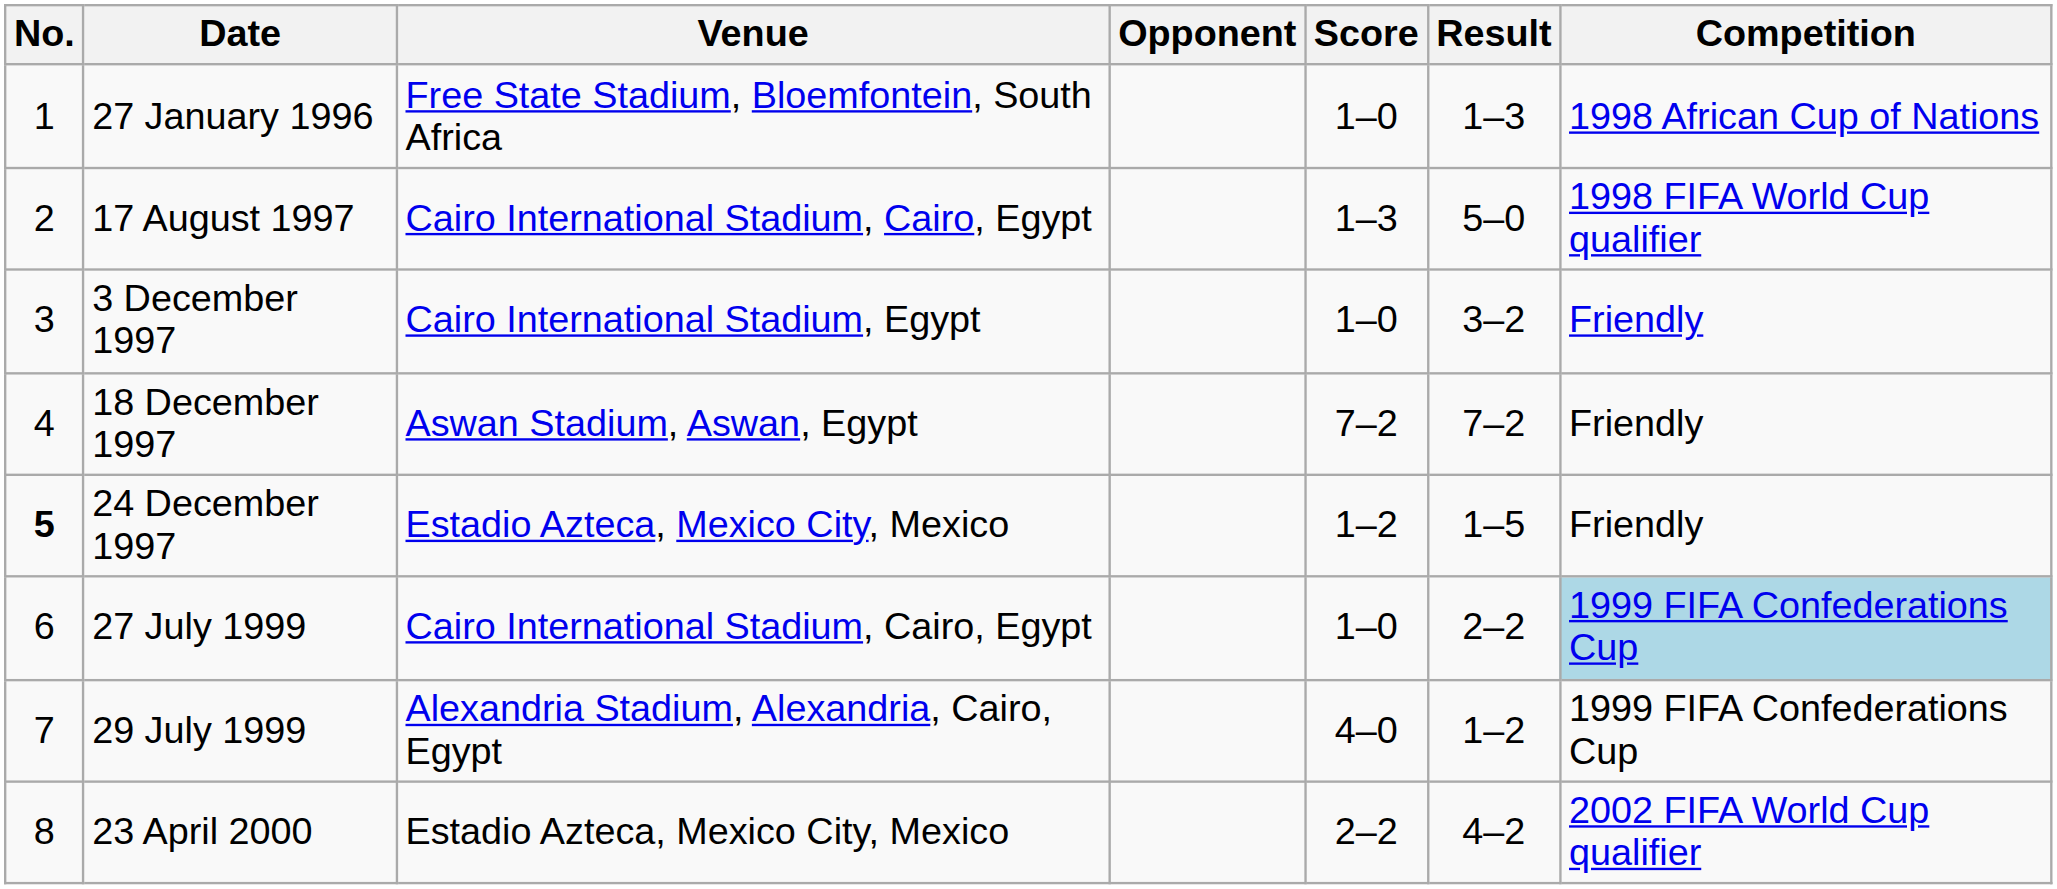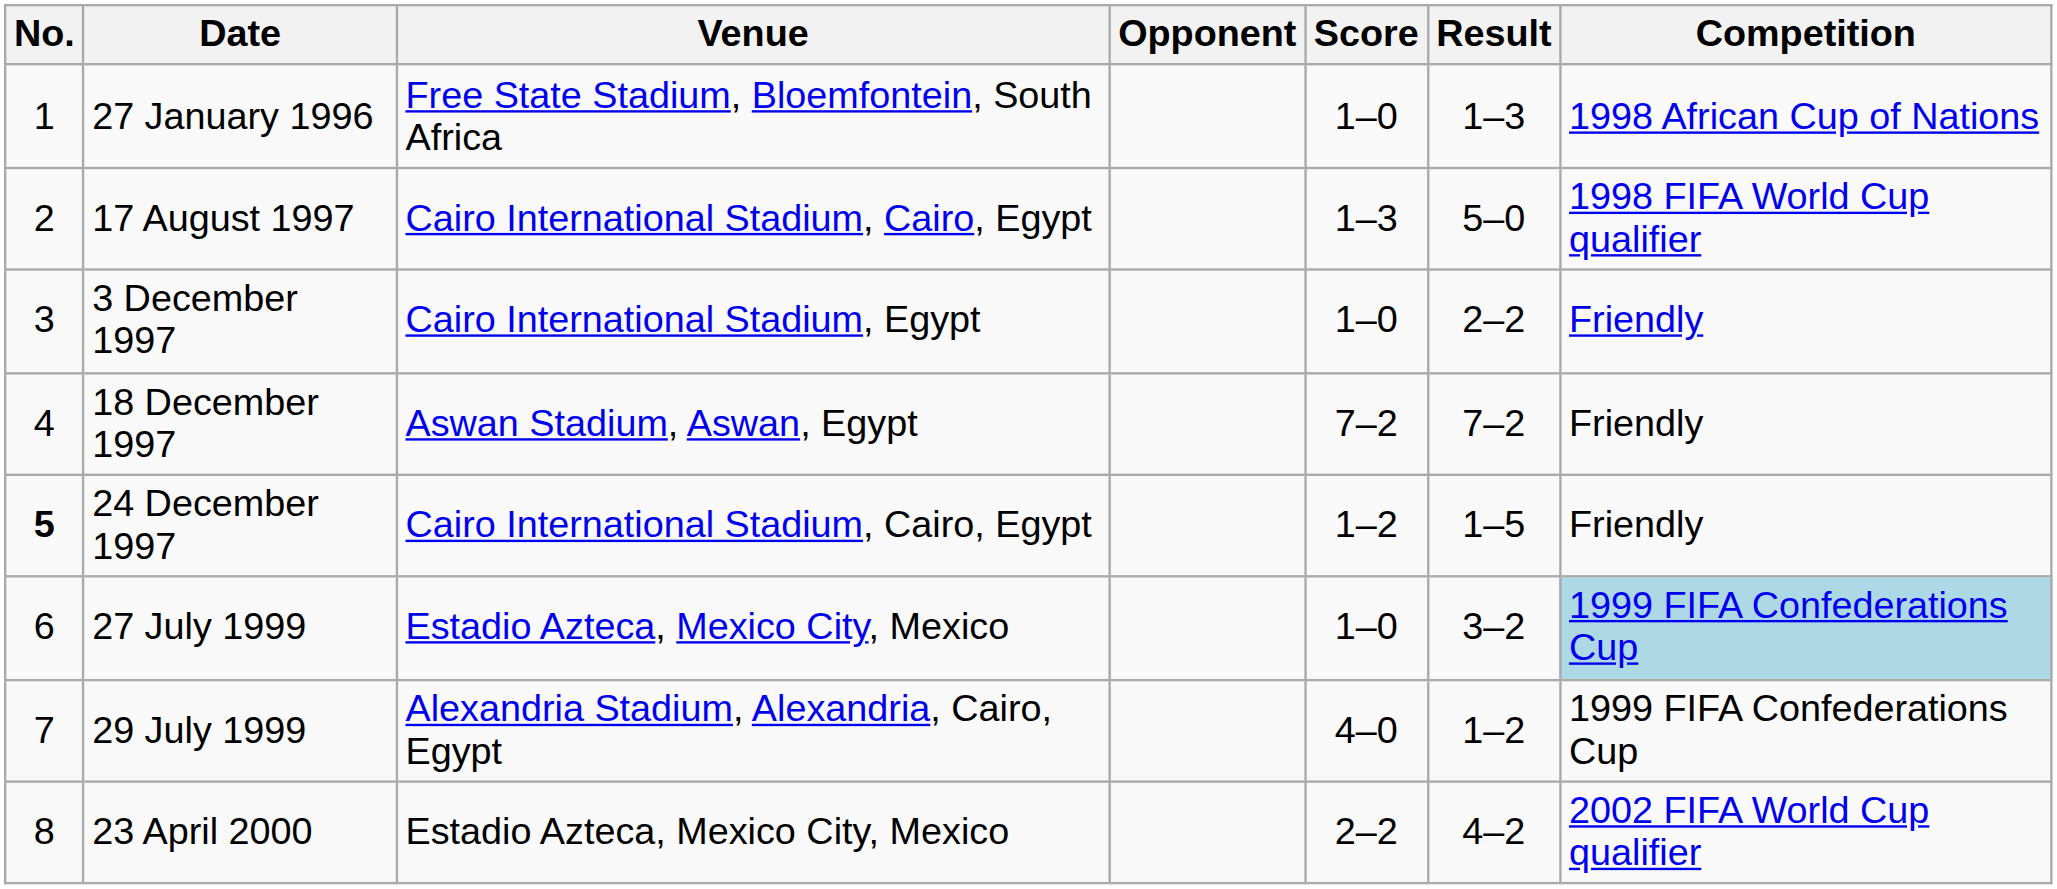 <table class="wikitable sortable">
 <tr>
 <th scope="col">No.</th>
 <th scope="col">Date</th>
 <th scope="col">Venue</th>
 <th scope="col">Opponent</th>
 <th scope="col">Score</th>
 <th scope="col">Result</th>
 <th scope="col">Competition</th>
 </tr>
 <tr>
 <td align="center">1</td>
 <td>27 January 1996</td>
 <td><a href='#'>Free State Stadium</a>, <a href='#'>Bloemfontein</a>, South Africa</td>
 <td></td>
 <td align="center">1–0</td>
 <td align="center">1–3</td>
 <td><a href='#'>1998 African Cup of Nations</a></td>
 </tr>
 <tr>
 <td align="center">2</td>
 <td>17 August 1997</td>
 <td><a href='#'>Cairo International Stadium</a>, <a href='#'>Cairo</a>, Egypt</td>
 <td></td>
 <td align="center">1–3</td>
 <td align="center">5–0</td>
 <td><a href='#'>1998 FIFA World Cup qualifier</a></td>
 </tr>
 <tr>
 <td align="center">3</td>
 <td>3 December 1997</td>
 <td><a href='#'>Cairo International Stadium</a>, Egypt</td>
 <td></td>
 <td align="center">1–0</td>
-<td align="center">3–2</td>
+<td align="center">2–2</td>
 <td><a href='#'>Friendly</a></td>
 </tr>
 <tr>
 <td align="center">4</td>
 <td>18 December 1997</td>
 <td><a href='#'>Aswan Stadium</a>, <a href='#'>Aswan</a>, Egypt</td>
 <td></td>
 <td align="center">7–2</td>
 <td align="center">7–2</td>
 <td>Friendly</td>
 </tr>
 <tr>
 <td align="center"><strong>5</strong></td>
 <td>24 December 1997</td>
-<td><a href='#'>Estadio Azteca</a>, <a href='#'>Mexico City</a>, Mexico</td>
+<td><a href='#'>Cairo International Stadium</a>, Cairo, Egypt</td>
 <td></td>
 <td align="center">1–2</td>
 <td align="center">1–5</td>
 <td>Friendly</td>
 </tr>
 <tr>
 <td align="center">6</td>
 <td>27 July 1999</td>
-<td><a href='#'>Cairo International Stadium</a>, Cairo, Egypt</td>
+<td><a href='#'>Estadio Azteca</a>, <a href='#'>Mexico City</a>, Mexico</td>
 <td></td>
 <td align="center">1–0</td>
-<td align="center">2–2</td>
+<td align="center">3–2</td>
 <td style="background: lightblue;"><a href='#'>1999 FIFA Confederations Cup</a></td>
 </tr>
 <tr>
 <td align="center">7</td>
 <td>29 July 1999</td>
 <td><a href='#'>Alexandria Stadium</a>, <a href='#'>Alexandria</a>, Cairo, Egypt</td>
 <td></td>
 <td align="center">4–0</td>
 <td align="center">1–2</td>
 <td>1999 FIFA Confederations Cup</td>
 </tr>
 <tr>
 <td align="center">8</td>
 <td>23 April 2000</td>
 <td>Estadio Azteca, Mexico City, Mexico</td>
 <td></td>
 <td align="center">2–2</td>
 <td align="center">4–2</td>
 <td><a href='#'>2002 FIFA World Cup qualifier</a></td>
 </tr>
 </table>
